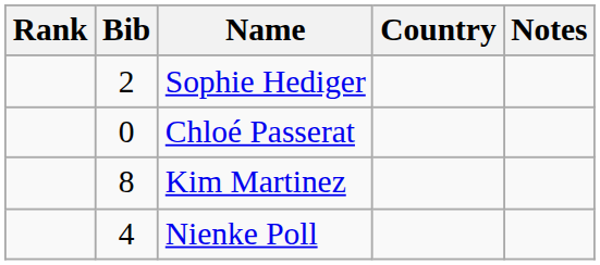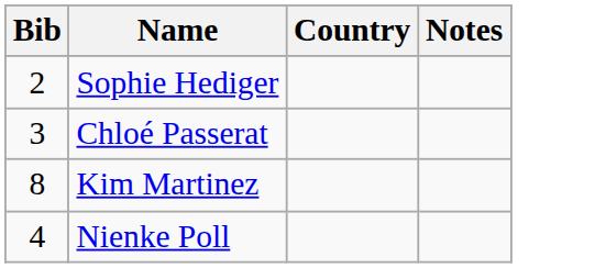 <table class="wikitable" style="text-align:center;">
 <tr>
-<th>Rank</th>
 <th>Bib</th>
 <th>Name</th>
 <th>Country</th>
 <th>Notes</th>
 </tr>
 <tr>
-<td></td>
 <td>2</td>
 <td align=left><a href='#'>Sophie Hediger</a></td>
 <td align=left></td>
 <td></td>
 </tr>
 <tr>
-<td></td>
-<td>0</td>
+<td>3</td>
 <td align=left><a href='#'>Chloé Passerat</a></td>
 <td align=left></td>
 <td></td>
 </tr>
 <tr>
-<td></td>
 <td>8</td>
 <td align=left><a href='#'>Kim Martinez</a></td>
 <td align=left></td>
 <td></td>
 </tr>
 <tr>
-<td></td>
 <td>4</td>
 <td align=left><a href='#'>Nienke Poll</a></td>
 <td align=left></td>
 <td></td>
 </tr>
 </table>
